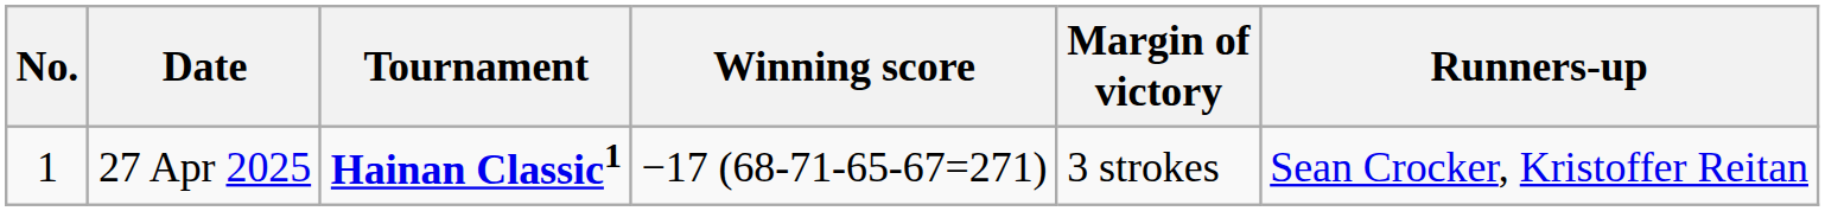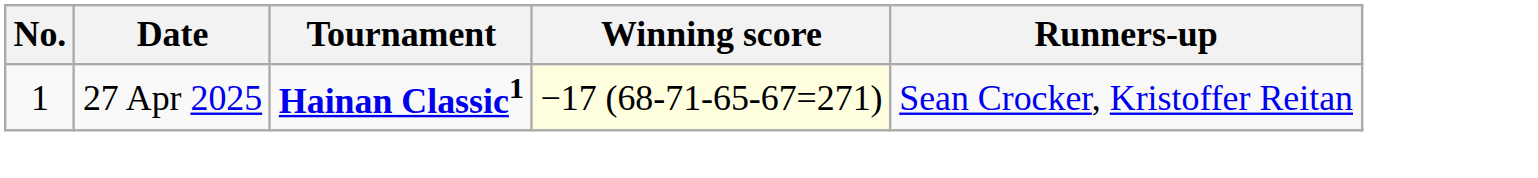 <table class="wikitable" style="font-size:95%;">
 <tr>
 <th>No.</th>
 <th>Date</th>
 <th>Tournament</th>
 <th>Winning score</th>
-<th>Margin of<br>victory</th>
 <th>Runners-up</th>
 </tr>
 <tr>
 <td align=center>1</td>
 <td align=right>27 Apr <a href='#'>2025</a></td>
 <td><strong><a href='#'>Hainan Classic</a><sup>1</sup></strong></td>
-<td>−17 (68-71-65-67=271)</td>
-<td>3 strokes</td>
+<td style="background: lightyellow;">−17 (68-71-65-67=271)</td>
 <td> <a href='#'>Sean Crocker</a>,  <a href='#'>Kristoffer Reitan</a></td>
 </tr>
 </table>
